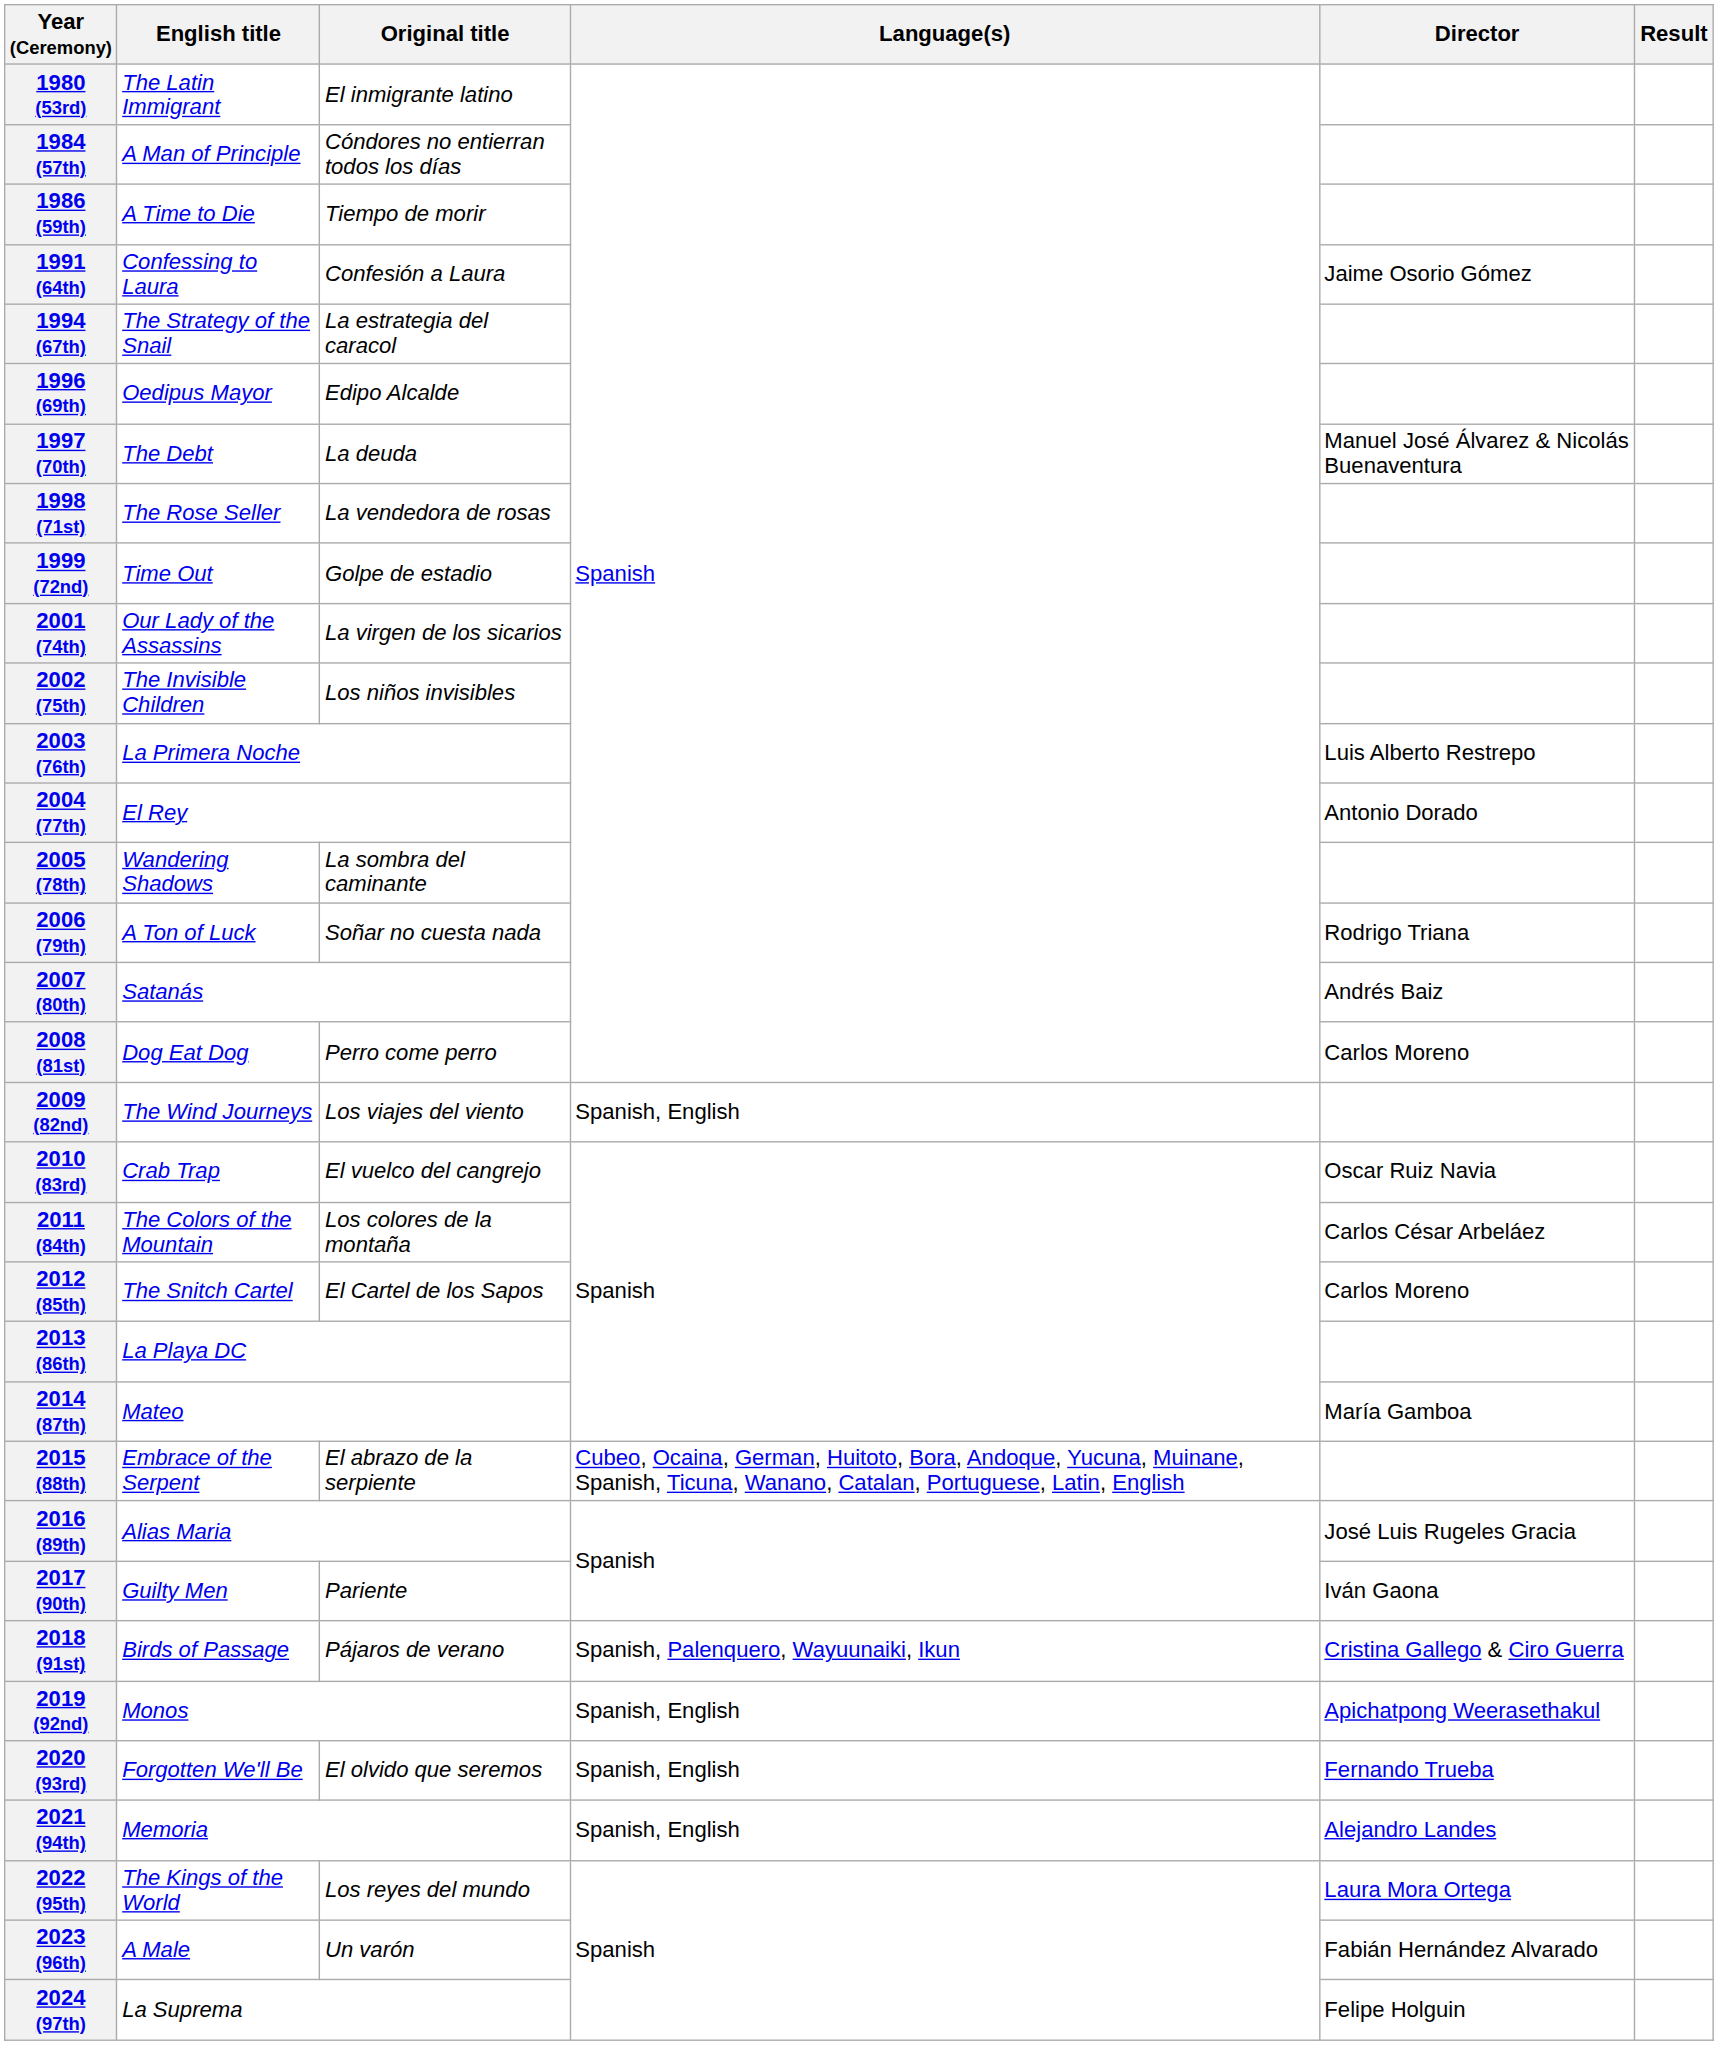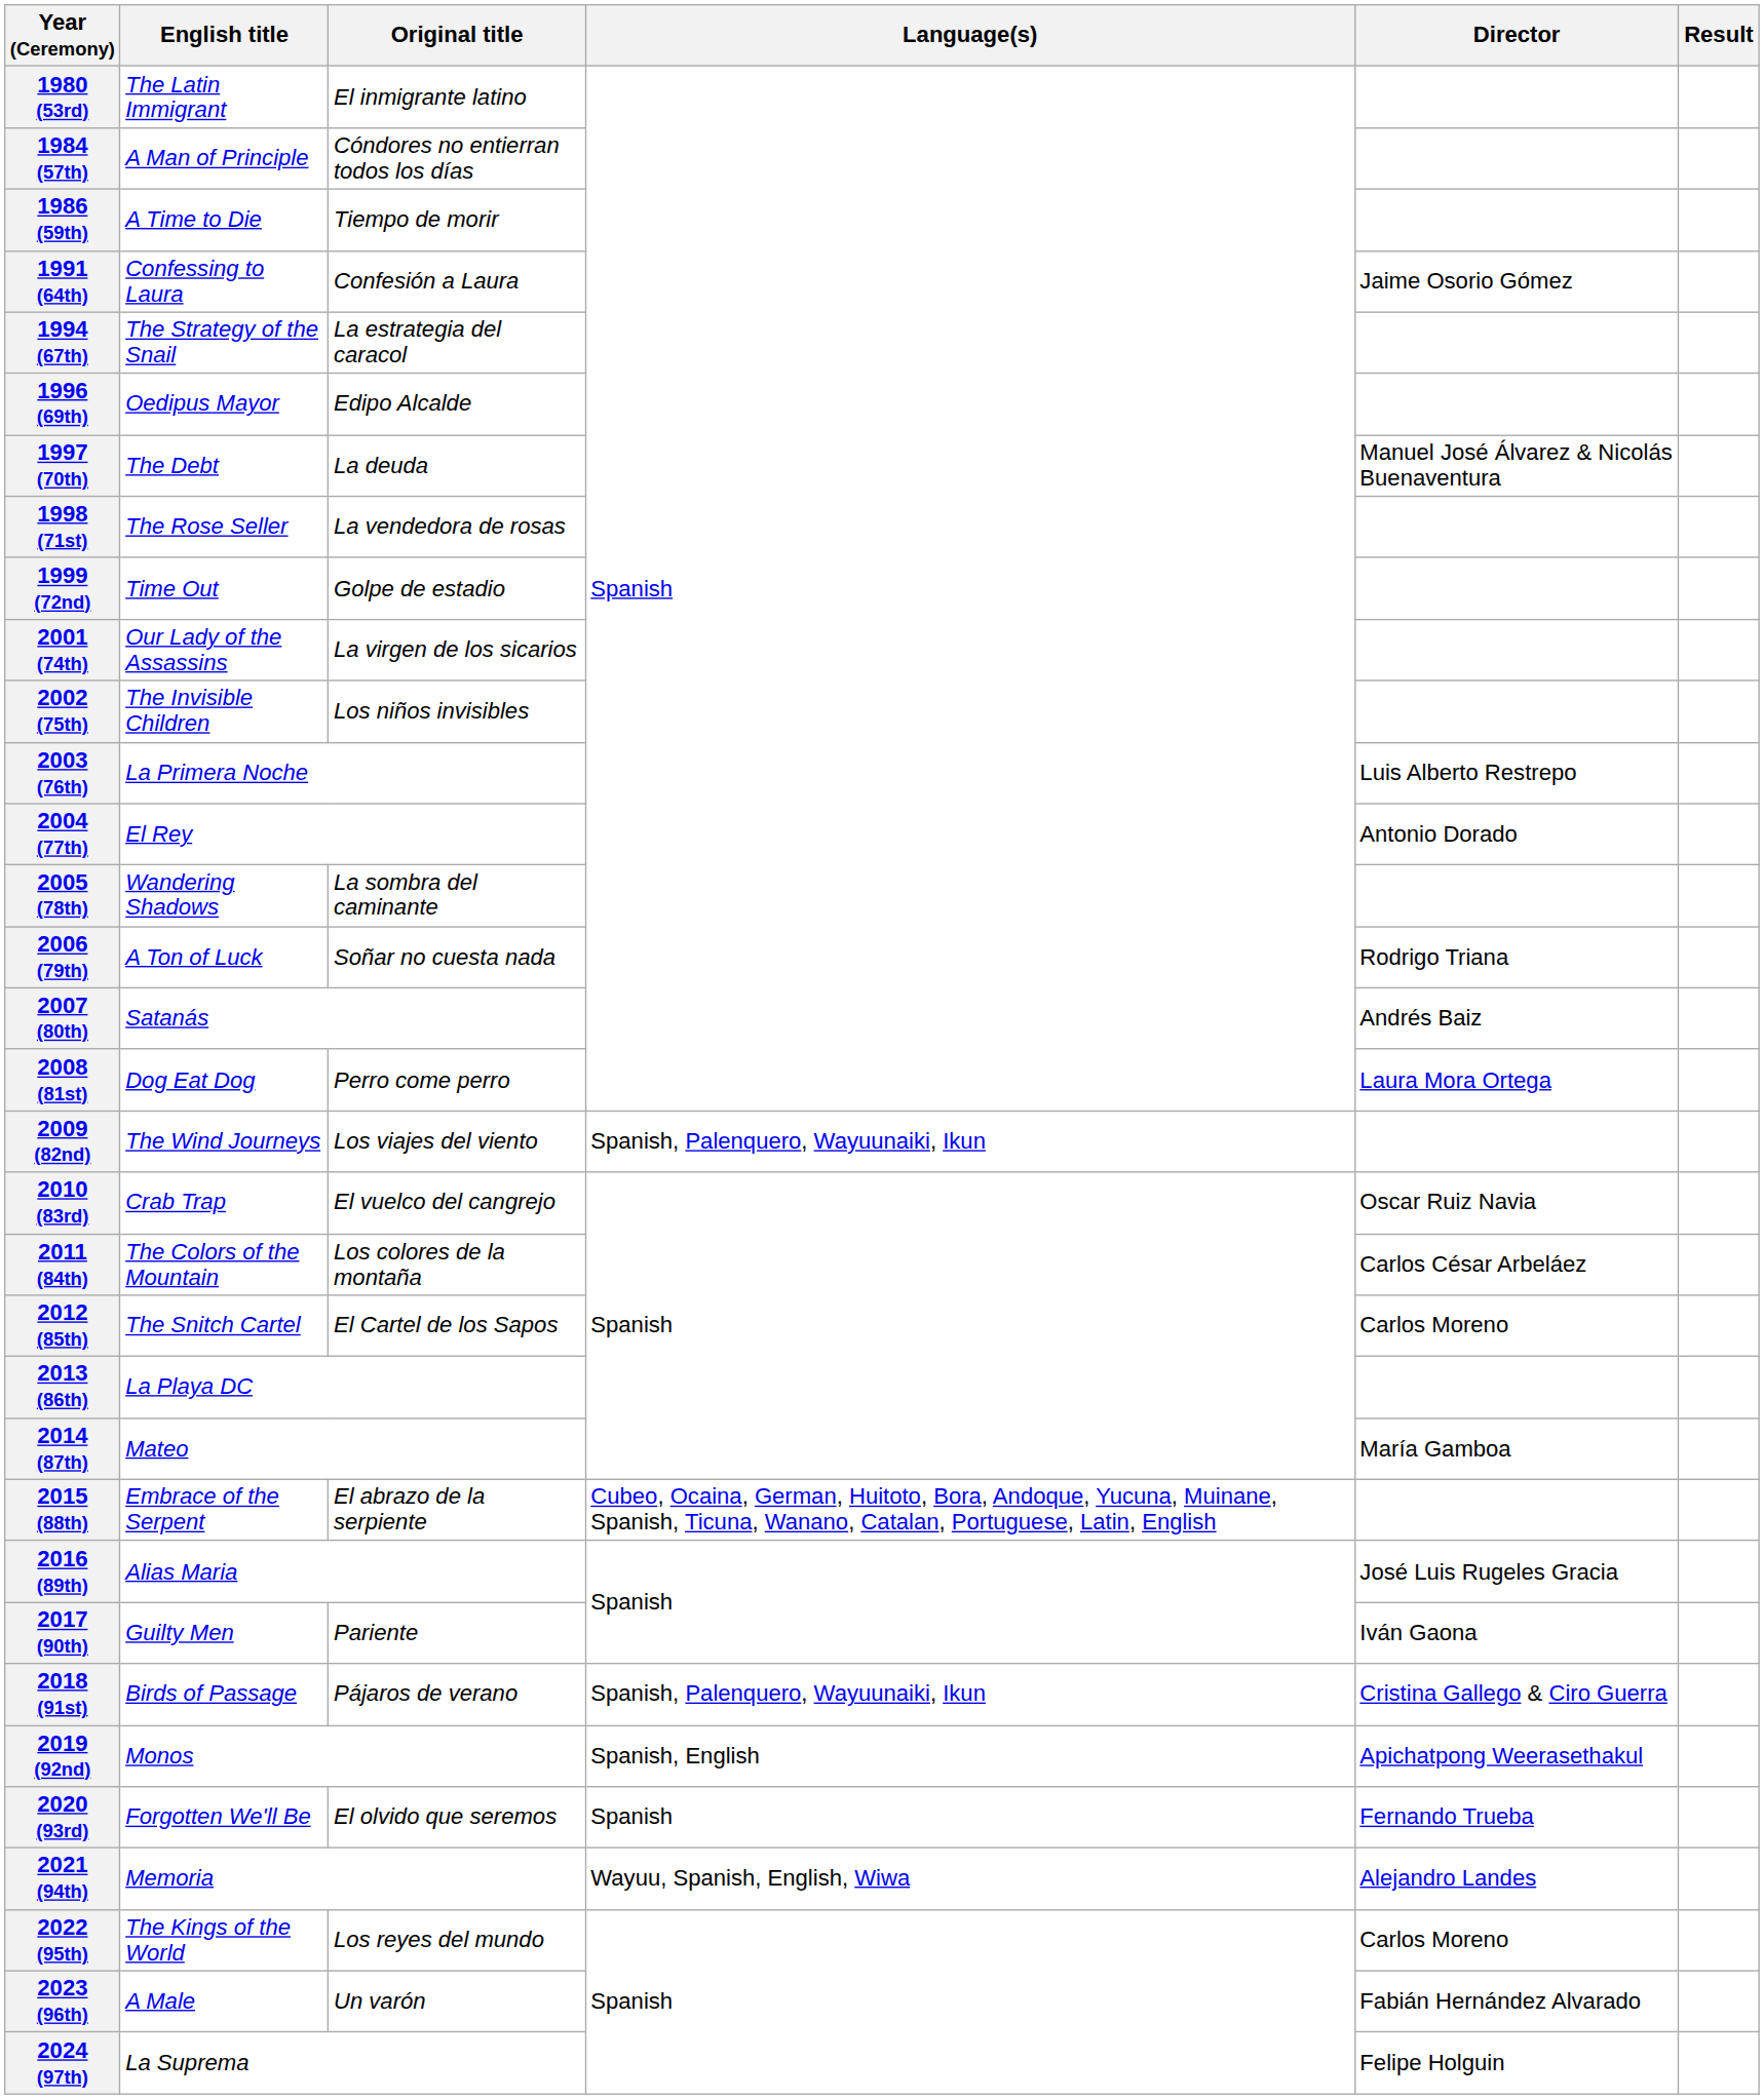 <table class="wikitable sortable" width="98%" style="background:#ffffff;">
 <tr>
 <th>Year<br><small>(Ceremony)</small></th>
 <th>English title</th>
 <th>Original title</th>
 <th>Language(s)</th>
 <th>Director</th>
 <th>Result</th>
 </tr>
 <tr>
 <th align="center"><a href='#'>1980</a><br><small><a href='#'>(53rd)</a></small></th>
 <td><em><a href='#'>The Latin Immigrant</a></em></td>
 <td><em>El inmigrante latino</em></td>
 <td rowspan="17"><a href='#'>Spanish</a></td>
 <td></td>
 <td></td>
 </tr>
 <tr>
 <th align="center"><a href='#'>1984</a><br><small><a href='#'>(57th)</a></small></th>
 <td><em><a href='#'>A Man of Principle</a></em></td>
 <td><em>Cóndores no entierran todos los días</em></td>
 <td></td>
 <td></td>
 </tr>
 <tr>
 <th align="center"><a href='#'>1986</a><br><small><a href='#'>(59th)</a></small></th>
 <td><em><a href='#'>A Time to Die</a></em></td>
 <td><em>Tiempo de morir</em></td>
 <td></td>
 <td></td>
 </tr>
 <tr>
 <th align="center"><a href='#'>1991</a><br><small><a href='#'>(64th)</a></small></th>
 <td><em><a href='#'>Confessing to Laura</a></em></td>
 <td><em>Confesión a Laura</em></td>
 <td>Jaime Osorio Gómez</td>
 <td></td>
 </tr>
 <tr>
 <th align="center"><a href='#'>1994</a><br><small><a href='#'>(67th)</a></small></th>
 <td><em><a href='#'>The Strategy of the Snail</a></em></td>
 <td><em>La estrategia del caracol</em></td>
 <td></td>
 <td></td>
 </tr>
 <tr>
 <th align="center"><a href='#'>1996</a><br><small><a href='#'>(69th)</a></small></th>
 <td><em><a href='#'>Oedipus Mayor</a></em></td>
 <td><em>Edipo Alcalde</em></td>
 <td></td>
 <td></td>
 </tr>
 <tr>
 <th align="center"><a href='#'>1997</a><br><small><a href='#'>(70th)</a></small></th>
 <td><em><a href='#'>The Debt</a></em></td>
 <td><em>La deuda</em></td>
 <td>Manuel José Álvarez & Nicolás Buenaventura</td>
 <td></td>
 </tr>
 <tr>
 <th align="center"><a href='#'>1998</a><br><small><a href='#'>(71st)</a></small></th>
 <td><em><a href='#'>The Rose Seller</a></em></td>
 <td><em>La vendedora de rosas</em></td>
 <td></td>
 <td></td>
 </tr>
 <tr>
 <th align="center"><a href='#'>1999</a><br><small><a href='#'>(72nd)</a></small></th>
 <td><em><a href='#'>Time Out</a></em></td>
 <td><em>Golpe de estadio</em></td>
 <td></td>
 <td></td>
 </tr>
 <tr>
 <th align="center"><a href='#'>2001</a><br><small><a href='#'>(74th)</a></small></th>
 <td><em><a href='#'>Our Lady of the Assassins</a></em></td>
 <td><em>La virgen de los sicarios</em></td>
 <td></td>
 <td></td>
 </tr>
 <tr>
 <th align="center"><a href='#'>2002</a><br><small><a href='#'>(75th)</a></small></th>
 <td><em><a href='#'>The Invisible Children</a></em></td>
 <td><em>Los niños invisibles</em></td>
 <td></td>
 <td></td>
 </tr>
 <tr>
 <th align="center"><a href='#'>2003</a><br><small><a href='#'>(76th)</a></small></th>
 <td colspan="2"><em><a href='#'>La Primera Noche</a></em></td>
 <td>Luis Alberto Restrepo</td>
 <td></td>
 </tr>
 <tr>
 <th align="center"><a href='#'>2004</a><br><small><a href='#'>(77th)</a></small></th>
 <td colspan="2"><em><a href='#'>El Rey</a></em></td>
 <td>Antonio Dorado</td>
 <td></td>
 </tr>
 <tr>
 <th align="center"><a href='#'>2005</a><br><small><a href='#'>(78th)</a></small></th>
 <td><em><a href='#'>Wandering Shadows</a></em></td>
 <td><em>La sombra del caminante</em></td>
 <td></td>
 <td></td>
 </tr>
 <tr>
 <th align="center"><a href='#'>2006</a><br><small><a href='#'>(79th)</a></small></th>
 <td><em><a href='#'>A Ton of Luck</a></em></td>
 <td><em>Soñar no cuesta nada</em></td>
 <td>Rodrigo Triana</td>
 <td></td>
 </tr>
 <tr>
 <th align="center"><a href='#'>2007</a><br><small><a href='#'>(80th)</a></small></th>
 <td colspan="2"><em><a href='#'>Satanás</a></em></td>
 <td>Andrés Baiz</td>
 <td></td>
 </tr>
 <tr>
 <th align="center"><a href='#'>2008</a><br><small><a href='#'>(81st)</a></small></th>
 <td><em><a href='#'>Dog Eat Dog</a></em></td>
 <td><em>Perro come perro</em></td>
-<td>Carlos Moreno</td>
+<td><a href='#'>Laura Mora Ortega</a></td>
 <td></td>
 </tr>
 <tr>
 <th align="center"><a href='#'>2009</a><br><small><a href='#'>(82nd)</a></small></th>
 <td><em><a href='#'>The Wind Journeys</a></em></td>
 <td><em>Los viajes del viento</em></td>
-<td>Spanish, English</td>
+<td>Spanish, <a href='#'>Palenquero</a>, <a href='#'>Wayuunaiki</a>, <a href='#'>Ikun</a></td>
 <td></td>
 <td></td>
 </tr>
 <tr>
 <th align="center"><a href='#'>2010</a><br><small><a href='#'>(83rd)</a></small></th>
 <td><em><a href='#'>Crab Trap</a></em></td>
 <td><em>El vuelco del cangrejo</em></td>
 <td rowspan="5">Spanish</td>
 <td>Oscar Ruiz Navia</td>
 <td></td>
 </tr>
 <tr>
 <th align="center"><a href='#'>2011</a><br><small><a href='#'>(84th)</a></small></th>
 <td><em><a href='#'>The Colors of the Mountain</a></em></td>
 <td><em>Los colores de la montaña</em></td>
 <td>Carlos César Arbeláez</td>
 <td></td>
 </tr>
 <tr>
 <th align="center"><a href='#'>2012</a><br><small><a href='#'>(85th)</a></small></th>
 <td><em><a href='#'>The Snitch Cartel</a></em></td>
 <td><em>El Cartel de los Sapos</em></td>
 <td>Carlos Moreno</td>
 <td></td>
 </tr>
 <tr>
 <th align="center"><a href='#'>2013</a><br><small><a href='#'>(86th)</a></small></th>
 <td colspan="2"><em><a href='#'>La Playa DC</a></em></td>
 <td></td>
 <td></td>
 </tr>
 <tr>
 <th align="center"><a href='#'>2014</a><br><small><a href='#'>(87th)</a></small></th>
 <td colspan="2"><em><a href='#'>Mateo</a></em></td>
 <td>María Gamboa</td>
 <td></td>
 </tr>
 <tr>
 <th align="center"><a href='#'>2015</a><br><small><a href='#'>(88th)</a></small></th>
 <td><em><a href='#'>Embrace of the Serpent</a></em></td>
 <td><em>El abrazo de la serpiente</em></td>
 <td><a href='#'>Cubeo</a>, <a href='#'>Ocaina</a>, <a href='#'>German</a>, <a href='#'>Huitoto</a>, <a href='#'>Bora</a>, <a href='#'>Andoque</a>, <a href='#'>Yucuna</a>, <a href='#'>Muinane</a>, Spanish, <a href='#'>Ticuna</a>, <a href='#'>Wanano</a>, <a href='#'>Catalan</a>, <a href='#'>Portuguese</a>, <a href='#'>Latin</a>, <a href='#'>English</a></td>
 <td></td>
 <td></td>
 </tr>
 <tr>
 <th align="center"><a href='#'>2016</a><br><small><a href='#'>(89th)</a></small></th>
 <td colspan="2"><em><a href='#'>Alias Maria</a></em></td>
 <td rowspan="2">Spanish</td>
 <td>José Luis Rugeles Gracia</td>
 <td></td>
 </tr>
 <tr>
 <th align="center"><a href='#'>2017</a><br><small><a href='#'>(90th)</a></small></th>
 <td><em><a href='#'>Guilty Men</a></em></td>
 <td><em>Pariente</em></td>
 <td>Iván Gaona</td>
 <td></td>
 </tr>
 <tr>
 <th align="center"><a href='#'>2018</a><br><small><a href='#'>(91st)</a></small></th>
 <td><em><a href='#'>Birds of Passage</a></em></td>
 <td><em>Pájaros de verano</em></td>
 <td>Spanish, <a href='#'>Palenquero</a>, <a href='#'>Wayuunaiki</a>, <a href='#'>Ikun</a></td>
 <td><a href='#'>Cristina Gallego</a> & <a href='#'>Ciro Guerra</a></td>
 <td></td>
 </tr>
 <tr>
 <th align="center"><a href='#'>2019</a><br><small><a href='#'>(92nd)</a></small></th>
 <td colspan="2"><em><a href='#'>Monos</a></em></td>
 <td>Spanish, English</td>
 <td><a href='#'>Apichatpong Weerasethakul</a></td>
 <td></td>
 </tr>
 <tr>
 <th align="center"><a href='#'>2020</a><br><small><a href='#'>(93rd)</a></small></th>
 <td><em><a href='#'>Forgotten We'll Be</a></em></td>
 <td><em>El olvido que seremos</em></td>
-<td>Spanish, English</td>
+<td>Spanish</td>
 <td><a href='#'>Fernando Trueba</a></td>
 <td></td>
 </tr>
 <tr>
 <th align="center"><a href='#'>2021</a><br><small><a href='#'>(94th)</a></small></th>
 <td colspan="2"><em><a href='#'>Memoria</a></em></td>
-<td>Spanish, English</td>
+<td>Wayuu, Spanish, English, <a href='#'>Wiwa</a></td>
 <td><a href='#'>Alejandro Landes</a></td>
 <td></td>
 </tr>
 <tr>
 <th align="center"><a href='#'>2022</a><br><small><a href='#'>(95th)</a></small></th>
 <td><em><a href='#'>The Kings of the World</a></em></td>
 <td><em>Los reyes del mundo</em></td>
 <td rowspan="3">Spanish</td>
-<td><a href='#'>Laura Mora Ortega</a></td>
+<td>Carlos Moreno</td>
 <td></td>
 </tr>
 <tr>
 <th align="center"><a href='#'>2023</a><br><small><a href='#'>(96th)</a></small></th>
 <td><em><a href='#'>A Male</a></em></td>
 <td><em>Un varón</em></td>
 <td>Fabián Hernández Alvarado</td>
 <td></td>
 </tr>
 <tr>
 <th><a href='#'>2024</a><br><small><a href='#'>(97th)</a></small></th>
 <td colspan="2"><em>La Suprema</em></td>
 <td>Felipe Holguin</td>
 <td></td>
 </tr>
 </table>
